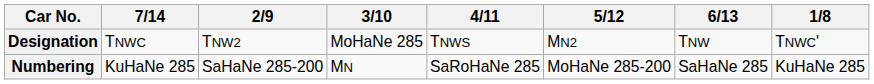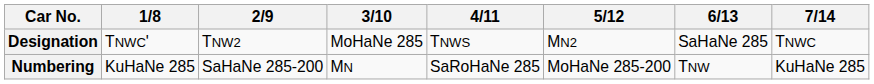 <table class="wikitable">
 <tr>
 <th>Car No.</th>
-<th>7/14</th>
+<th>1/8</th>
 <th>2/9</th>
 <th>3/10</th>
 <th>4/11</th>
 <th>5/12</th>
 <th>6/13</th>
-<th>1/8</th>
+<th>7/14</th>
 </tr>
 <tr>
 <th>Designation</th>
-<td>T<small>NWC</small></td>
+<td>T<small>NWC</small>'</td>
 <td>T<small>NW2</small></td>
 <td>MoHaNe 285</td>
 <td>T<small>NWS</small></td>
 <td>M<small>N2</small></td>
-<td>T<small>NW</small></td>
-<td>T<small>NWC</small>'</td>
+<td>SaHaNe 285</td>
+<td>T<small>NWC</small></td>
 </tr>
 <tr>
 <th>Numbering</th>
 <td>KuHaNe 285</td>
 <td>SaHaNe 285-200</td>
 <td>M<small>N</small></td>
 <td>SaRoHaNe 285</td>
 <td>MoHaNe 285-200</td>
-<td>SaHaNe 285</td>
+<td>T<small>NW</small></td>
 <td>KuHaNe 285</td>
 </tr>
 </table>
